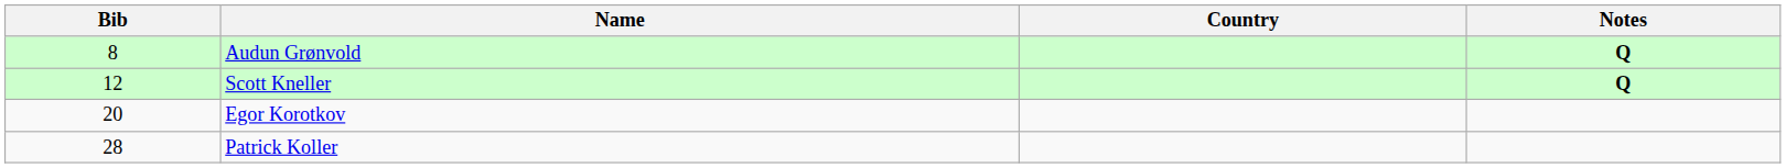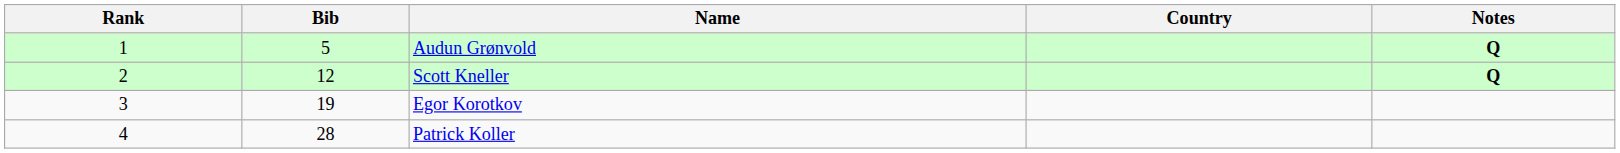 <table class="wikitable" style="text-align:center;" width=90%>
 <tr>
+<th>Rank</th>
 <th>Bib</th>
 <th>Name</th>
 <th>Country</th>
 <th>Notes</th>
 </tr>
 <tr bgcolor="#ccffcc">
-<td>8</td>
+<td>1</td>
+<td>5</td>
 <td align=left><a href='#'>Audun Grønvold</a></td>
 <td align=left></td>
 <td><strong>Q</strong></td>
 </tr>
 <tr bgcolor="#ccffcc">
+<td>2</td>
 <td>12</td>
 <td align=left><a href='#'>Scott Kneller</a></td>
 <td align=left></td>
 <td><strong>Q</strong></td>
 </tr>
 <tr>
-<td>20</td>
+<td>3</td>
+<td>19</td>
 <td align=left><a href='#'>Egor Korotkov</a></td>
 <td align=left></td>
 <td></td>
 </tr>
 <tr>
+<td>4</td>
 <td>28</td>
 <td align=left><a href='#'>Patrick Koller</a></td>
 <td align=left></td>
 <td></td>
 </tr>
 </table>
